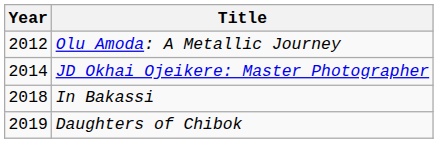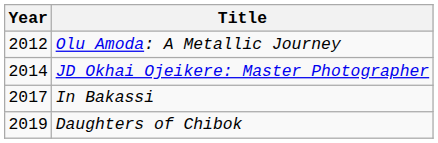 <table class="wikitable">
 <tr>
 <th>Year</th>
 <th>Title</th>
 </tr>
 <tr>
 <td>2012</td>
 <td><em><a href='#'>Olu Amoda</a>: A Metallic Journey</em></td>
 </tr>
 <tr>
 <td>2014</td>
 <td><em><a href='#'>JD Okhai Ojeikere: Master Photographer</a></em></td>
 </tr>
 <tr>
-<td>2018</td>
+<td>2017</td>
 <td><em>In Bakassi</em></td>
 </tr>
 <tr>
 <td>2019</td>
 <td><em>Daughters of Chibok</em></td>
 </tr>
 </table>
